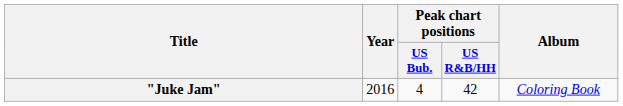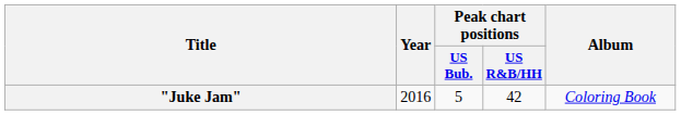 <table class="wikitable plainrowheaders" style="text-align:center;">
 <tr>
 <th scope="col" rowspan="2" style="width: 25em;">Title</th>
 <th scope="col" rowspan="2" style="width: 2em;">Year</th>
 <th colspan="2" scope="col">Peak chart positions</th>
 <th scope="col" rowspan="2" style="width: 8em;">Album</th>
 </tr>
 <tr>
 <th scope="col" style="width:3em;font-size:90%;"><a href='#'>US<br>Bub.</a><br></th>
 <th scope="col" style="width:3em;font-size:90%;"><a href='#'>US R&B/HH</a><br></th>
 </tr>
 <tr>
 <th scope="row">"Juke Jam"<br></th>
 <td>2016</td>
-<td>4</td>
+<td>5</td>
 <td>42</td>
 <td><em><a href='#'>Coloring Book</a></em></td>
 </tr>
 </table>
